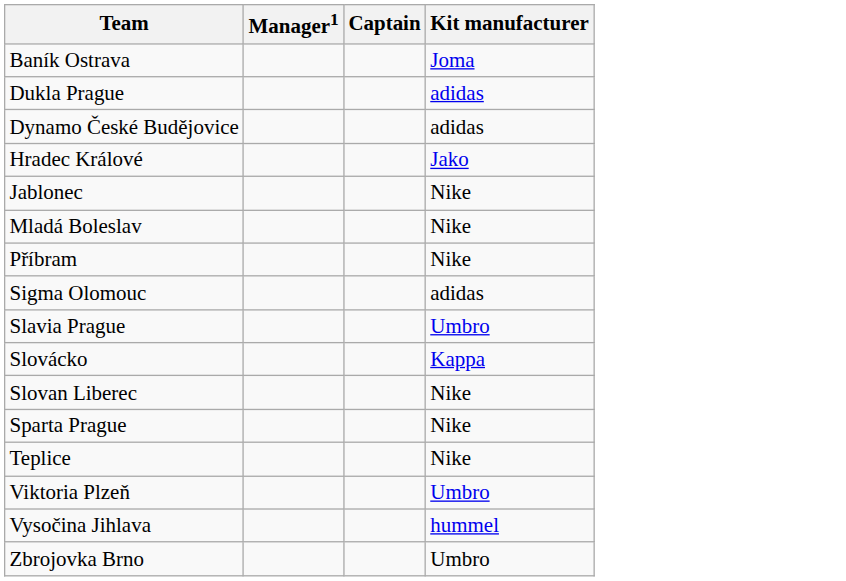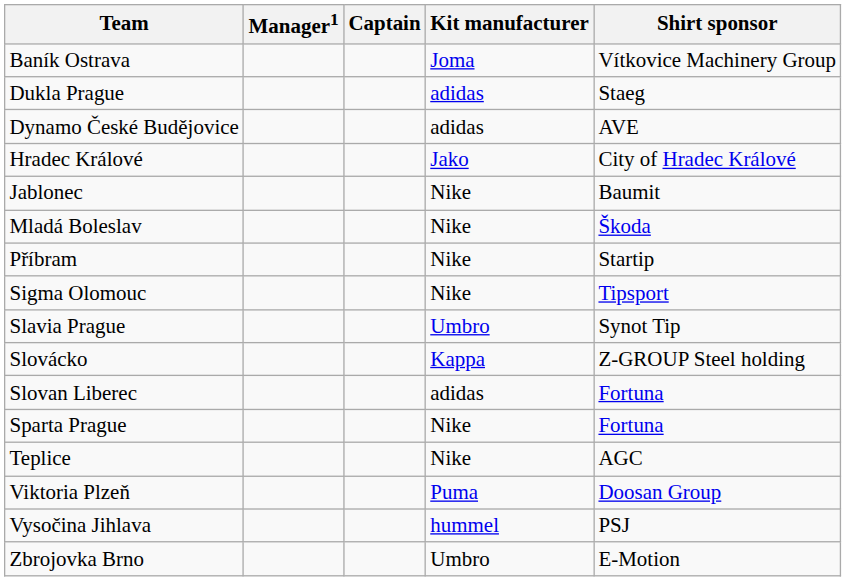 <table class="wikitable sortable" style="text-align: left;">
 <tr>
 <th>Team</th>
 <th>Manager<sup>1</sup></th>
 <th>Captain</th>
 <th>Kit manufacturer</th>
+<th>Shirt sponsor</th>
 </tr>
 <tr>
 <td>Baník Ostrava</td>
 <td> </td>
 <td> </td>
 <td><a href='#'>Joma</a></td>
+<td>Vítkovice Machinery Group</td>
 </tr>
 <tr>
 <td>Dukla Prague</td>
 <td> </td>
 <td> </td>
 <td><a href='#'>adidas</a></td>
+<td>Staeg</td>
 </tr>
 <tr>
 <td>Dynamo České Budějovice</td>
 <td> </td>
 <td> </td>
 <td>adidas</td>
+<td>AVE</td>
 </tr>
 <tr>
 <td>Hradec Králové</td>
 <td> </td>
 <td> </td>
 <td><a href='#'>Jako</a></td>
+<td>City of <a href='#'>Hradec Králové</a></td>
 </tr>
 <tr>
 <td>Jablonec</td>
 <td> </td>
 <td> </td>
 <td>Nike</td>
+<td>Baumit</td>
 </tr>
 <tr>
 <td>Mladá Boleslav</td>
 <td> </td>
 <td> </td>
 <td>Nike</td>
+<td><a href='#'>Škoda</a></td>
 </tr>
 <tr>
 <td>Příbram</td>
 <td> </td>
 <td> </td>
 <td>Nike</td>
+<td>Startip</td>
 </tr>
 <tr>
 <td>Sigma Olomouc</td>
 <td> </td>
 <td> </td>
-<td>adidas</td>
+<td>Nike</td>
+<td><a href='#'>Tipsport</a></td>
 </tr>
 <tr>
 <td>Slavia Prague</td>
 <td> </td>
 <td> </td>
 <td><a href='#'>Umbro</a></td>
+<td>Synot Tip</td>
 </tr>
 <tr>
 <td>Slovácko</td>
 <td> </td>
 <td> </td>
 <td><a href='#'>Kappa</a></td>
+<td>Z-GROUP Steel holding</td>
 </tr>
 <tr>
 <td>Slovan Liberec</td>
 <td> </td>
 <td> </td>
-<td>Nike</td>
+<td>adidas</td>
+<td><a href='#'>Fortuna</a></td>
 </tr>
 <tr>
 <td>Sparta Prague</td>
 <td> </td>
 <td> </td>
 <td>Nike</td>
+<td><a href='#'>Fortuna</a></td>
 </tr>
 <tr>
 <td>Teplice</td>
 <td> </td>
 <td> </td>
 <td>Nike</td>
+<td>AGC</td>
 </tr>
 <tr>
 <td>Viktoria Plzeň</td>
 <td> </td>
 <td> </td>
-<td><a href='#'>Umbro</a></td>
+<td><a href='#'>Puma</a></td>
+<td><a href='#'>Doosan Group</a></td>
 </tr>
 <tr>
 <td>Vysočina Jihlava</td>
 <td> </td>
 <td> </td>
 <td><a href='#'>hummel</a></td>
+<td>PSJ</td>
 </tr>
 <tr>
 <td>Zbrojovka Brno</td>
 <td> </td>
 <td> </td>
 <td>Umbro</td>
+<td>E-Motion</td>
 </tr>
 </table>
